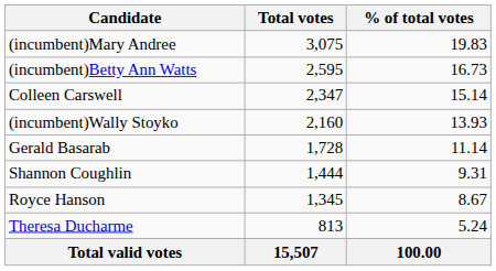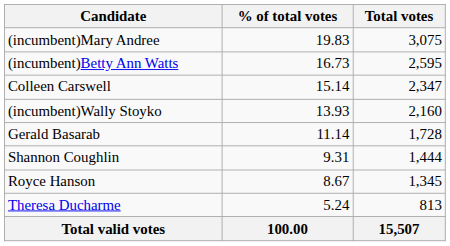 <table class="wikitable" width="475">
 <tr>
 <th align="left">Candidate</th>
+<th align="right">% of total votes</th>
 <th align="right">Total votes</th>
-<th align="right">% of total votes</th>
 </tr>
 <tr>
 <td align="left">(incumbent)Mary Andree</td>
+<td align="right">19.83</td>
 <td align="right">3,075</td>
-<td align="right">19.83</td>
 </tr>
 <tr>
 <td align="left">(incumbent)<a href='#'>Betty Ann Watts</a></td>
+<td align="right">16.73</td>
 <td align="right">2,595</td>
-<td align="right">16.73</td>
 </tr>
 <tr>
 <td align="left">Colleen Carswell</td>
+<td align="right">15.14</td>
 <td align="right">2,347</td>
-<td align="right">15.14</td>
 </tr>
 <tr>
 <td align="left">(incumbent)Wally Stoyko</td>
+<td align="right">13.93</td>
 <td align="right">2,160</td>
-<td align="right">13.93</td>
 </tr>
 <tr>
 <td align="left">Gerald Basarab</td>
+<td align="right">11.14</td>
 <td align="right">1,728</td>
-<td align="right">11.14</td>
 </tr>
 <tr>
 <td align="left">Shannon Coughlin</td>
+<td align="right">9.31</td>
 <td align="right">1,444</td>
-<td align="right">9.31</td>
 </tr>
 <tr>
 <td align="left">Royce Hanson</td>
+<td align="right">8.67</td>
 <td align="right">1,345</td>
-<td align="right">8.67</td>
 </tr>
 <tr>
 <td align="left"><a href='#'>Theresa Ducharme</a></td>
+<td align="right">5.24</td>
 <td align="right">813</td>
-<td align="right">5.24</td>
 </tr>
 <tr bgcolor="#EEEEEE">
 <th align="left">Total valid votes</th>
+<th align="right">100.00</th>
 <th align="right">15,507</th>
-<th align="right">100.00</th>
 </tr>
 </table>
